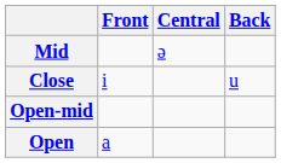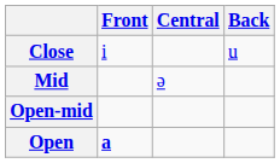 <table class="wikitable">
 <tr>
 <th></th>
 <th><a href='#'>Front</a></th>
 <th><a href='#'>Central</a></th>
 <th><a href='#'>Back</a></th>
 </tr>
 <tr>
+<th><a href='#'>Close</a></th>
+<td><a href='#'>i</a></td>
+<td></td>
+<td><a href='#'>u</a></td>
+</tr>
+<tr>
 <th><a href='#'>Mid</a></th>
 <td></td>
 <td><a href='#'>ǝ</a></td>
 <td></td>
-</tr>
-<tr>
-<th><a href='#'>Close</a></th>
-<td><a href='#'>i</a></td>
-<td></td>
-<td><a href='#'>u</a></td>
 </tr>
 <tr>
 <th><a href='#'>Open-mid</a></th>
 <td></td>
 <td></td>
 <td></td>
 </tr>
 <tr>
 <th><a href='#'>Open</a></th>
-<td><a href='#'>a</a></td>
+<td><strong><a href='#'>a</a></strong></td>
 <td></td>
 <td></td>
 </tr>
 </table>
